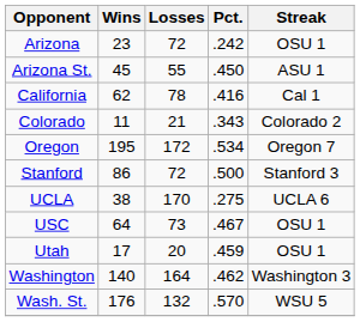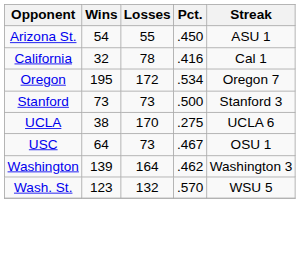 <table class="wikitable sortable" style="text-align:center">
 <tr>
 <th>Opponent</th>
 <th>Wins</th>
 <th>Losses</th>
 <th>Pct.</th>
 <th>Streak</th>
 </tr>
 <tr>
-<td><a href='#'>Arizona</a></td>
-<td>23</td>
-<td>72</td>
-<td>.242</td>
-<td>OSU 1</td>
-</tr>
-<tr>
 <td><a href='#'>Arizona St.</a></td>
-<td>45</td>
+<td>54</td>
 <td>55</td>
 <td>.450</td>
 <td>ASU 1</td>
 </tr>
 <tr>
 <td><a href='#'>California</a></td>
-<td>62</td>
+<td>32</td>
 <td>78</td>
 <td>.416</td>
 <td>Cal 1</td>
-</tr>
-<tr>
-<td><a href='#'>Colorado</a></td>
-<td>11</td>
-<td>21</td>
-<td>.343</td>
-<td>Colorado 2</td>
 </tr>
 <tr>
 <td><a href='#'>Oregon</a></td>
 <td>195</td>
 <td>172</td>
 <td>.534</td>
 <td>Oregon 7</td>
 </tr>
 <tr>
 <td><a href='#'>Stanford</a></td>
-<td>86</td>
-<td>72</td>
+<td>73</td>
+<td>73</td>
 <td>.500</td>
 <td>Stanford 3</td>
 </tr>
 <tr>
 <td><a href='#'>UCLA</a></td>
 <td>38</td>
 <td>170</td>
 <td>.275</td>
 <td>UCLA 6</td>
 </tr>
 <tr>
 <td><a href='#'>USC</a></td>
 <td>64</td>
 <td>73</td>
 <td>.467</td>
 <td>OSU 1</td>
 </tr>
 <tr>
-<td><a href='#'>Utah</a></td>
-<td>17</td>
-<td>20</td>
-<td>.459</td>
-<td>OSU 1</td>
-</tr>
-<tr>
 <td><a href='#'>Washington</a></td>
-<td>140</td>
+<td>139</td>
 <td>164</td>
 <td>.462</td>
 <td>Washington 3</td>
 </tr>
 <tr>
 <td><a href='#'>Wash. St.</a></td>
-<td>176</td>
+<td>123</td>
 <td>132</td>
 <td>.570</td>
 <td>WSU 5</td>
 </tr>
 <tr>
 </tr>
 </table>
